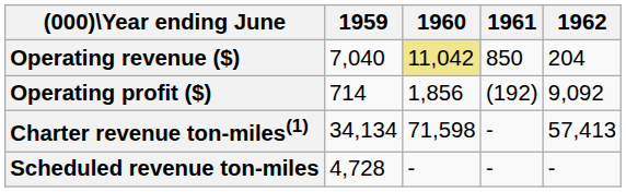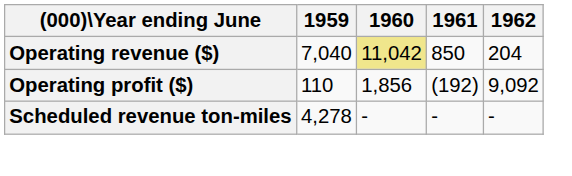 <table class="wikitable plain-row-headers defaultright">
 <tr>
 <th>(000)\Year ending June</th>
 <th>1959</th>
 <th>1960</th>
 <th>1961</th>
 <th>1962</th>
 </tr>
 <tr>
 <th scope="row" style=text-align:left>Operating revenue ($)</th>
 <td>7,040</td>
 <td style="background: khaki;">11,042</td>
 <td>850</td>
 <td>204</td>
 </tr>
 <tr>
 <th scope="row" style=text-align:left>Operating profit ($)</th>
-<td>714</td>
+<td>110</td>
 <td>1,856</td>
 <td>(192)</td>
 <td>9,092</td>
 </tr>
 <tr>
-<th scope="row" style=text-align:left>Charter revenue ton-miles<sup>(1)</sup></th>
-<td>34,134</td>
-<td>71,598</td>
-<td>-</td>
-<td>57,413</td>
-</tr>
-<tr>
 <th scope="row" style=text-align:left>Scheduled revenue ton-miles</th>
-<td>4,728</td>
+<td>4,278</td>
 <td>-</td>
 <td>-</td>
 <td>-</td>
 </tr>
 </table>
